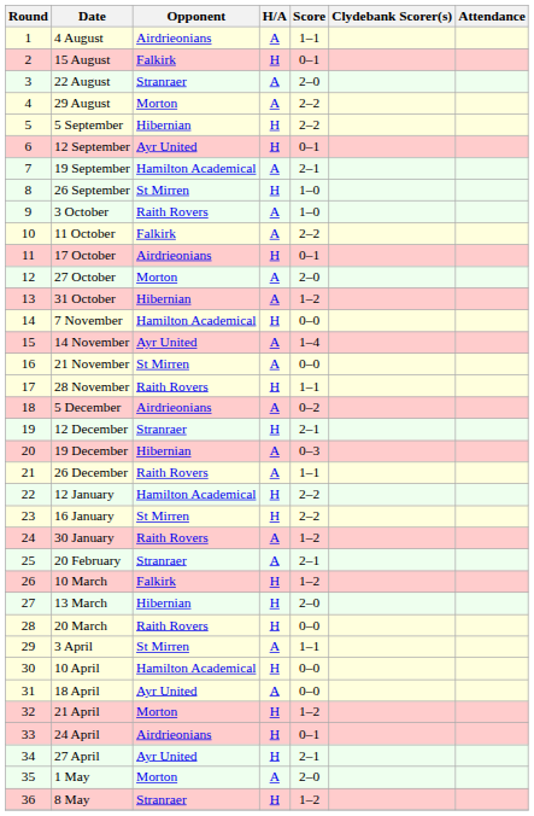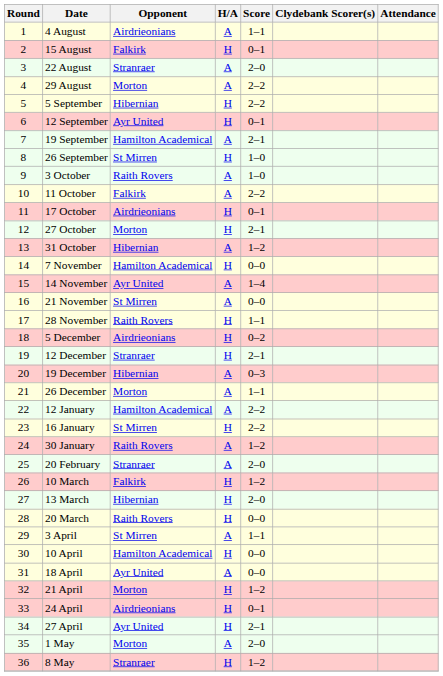 <table class="wikitable" style="text-align:center">
 <tr>
 <th>Round</th>
 <th>Date</th>
 <th>Opponent</th>
 <th>H/A</th>
 <th>Score</th>
 <th>Clydebank Scorer(s)</th>
 <th>Attendance</th>
 </tr>
 <tr bgcolor=#FFFFDD>
 <td>1</td>
 <td align=left>4 August</td>
 <td align=left><a href='#'>Airdrieonians</a></td>
 <td><a href='#'>A</a></td>
 <td>1–1</td>
 <td align=left></td>
 <td></td>
 </tr>
 <tr bgcolor=#FFCCCC>
 <td>2</td>
 <td align=left>15 August</td>
 <td align=left><a href='#'>Falkirk</a></td>
 <td><a href='#'>H</a></td>
 <td>0–1</td>
 <td align=left></td>
 <td></td>
 </tr>
 <tr bgcolor=#EEFFEE>
 <td>3</td>
 <td align=left>22 August</td>
 <td align=left><a href='#'>Stranraer</a></td>
 <td><a href='#'>A</a></td>
 <td>2–0</td>
 <td align=left></td>
 <td></td>
 </tr>
 <tr bgcolor=#FFFFDD>
 <td>4</td>
 <td align=left>29 August</td>
 <td align=left><a href='#'>Morton</a></td>
 <td><a href='#'>A</a></td>
 <td>2–2</td>
 <td align=left></td>
 <td></td>
 </tr>
 <tr bgcolor=#FFFFDD>
 <td>5</td>
 <td align=left>5 September</td>
 <td align=left><a href='#'>Hibernian</a></td>
 <td><a href='#'>H</a></td>
 <td>2–2</td>
 <td align=left></td>
 <td></td>
 </tr>
 <tr bgcolor=#FFCCCC>
 <td>6</td>
 <td align=left>12 September</td>
 <td align=left><a href='#'>Ayr United</a></td>
 <td><a href='#'>H</a></td>
 <td>0–1</td>
 <td align=left></td>
 <td></td>
 </tr>
 <tr bgcolor=#EEFFEE>
 <td>7</td>
 <td align=left>19 September</td>
 <td align=left><a href='#'>Hamilton Academical</a></td>
 <td><a href='#'>A</a></td>
 <td>2–1</td>
 <td align=left></td>
 <td></td>
 </tr>
 <tr bgcolor=#EEFFEE>
 <td>8</td>
 <td align=left>26 September</td>
 <td align=left><a href='#'>St Mirren</a></td>
 <td><a href='#'>H</a></td>
 <td>1–0</td>
 <td align=left></td>
 <td></td>
 </tr>
 <tr bgcolor=#EEFFEE>
 <td>9</td>
 <td align=left>3 October</td>
 <td align=left><a href='#'>Raith Rovers</a></td>
 <td><a href='#'>A</a></td>
 <td>1–0</td>
 <td align=left></td>
 <td></td>
 </tr>
 <tr bgcolor=#FFFFDD>
 <td>10</td>
 <td align=left>11 October</td>
 <td align=left><a href='#'>Falkirk</a></td>
 <td><a href='#'>A</a></td>
 <td>2–2</td>
 <td align=left></td>
 <td></td>
 </tr>
 <tr bgcolor=#FFCCCC>
 <td>11</td>
 <td align=left>17 October</td>
 <td align=left><a href='#'>Airdrieonians</a></td>
 <td><a href='#'>H</a></td>
 <td>0–1</td>
 <td align=left></td>
 <td></td>
 </tr>
 <tr bgcolor=#EEFFEE>
 <td>12</td>
 <td align=left>27 October</td>
 <td align=left><a href='#'>Morton</a></td>
-<td><a href='#'>A</a></td>
-<td>2–0</td>
+<td><a href='#'>H</a></td>
+<td>2–1</td>
 <td align=left></td>
 <td></td>
 </tr>
 <tr bgcolor=#FFCCCC>
 <td>13</td>
 <td align=left>31 October</td>
 <td align=left><a href='#'>Hibernian</a></td>
 <td><a href='#'>A</a></td>
 <td>1–2</td>
 <td align=left></td>
 <td></td>
 </tr>
 <tr bgcolor=#FFFFDD>
 <td>14</td>
 <td align=left>7 November</td>
 <td align=left><a href='#'>Hamilton Academical</a></td>
 <td><a href='#'>H</a></td>
 <td>0–0</td>
 <td align=left></td>
 <td></td>
 </tr>
 <tr bgcolor=#FFCCCC>
 <td>15</td>
 <td align=left>14 November</td>
 <td align=left><a href='#'>Ayr United</a></td>
 <td><a href='#'>A</a></td>
 <td>1–4</td>
 <td align=left></td>
 <td></td>
 </tr>
 <tr bgcolor=#FFFFDD>
 <td>16</td>
 <td align=left>21 November</td>
 <td align=left><a href='#'>St Mirren</a></td>
 <td><a href='#'>A</a></td>
 <td>0–0</td>
 <td align=left></td>
 <td></td>
 </tr>
 <tr bgcolor=#FFFFDD>
 <td>17</td>
 <td align=left>28 November</td>
 <td align=left><a href='#'>Raith Rovers</a></td>
 <td><a href='#'>H</a></td>
 <td>1–1</td>
 <td align=left></td>
 <td></td>
 </tr>
 <tr bgcolor=#FFCCCC>
 <td>18</td>
 <td align=left>5 December</td>
 <td align=left><a href='#'>Airdrieonians</a></td>
-<td><a href='#'>A</a></td>
+<td><a href='#'>H</a></td>
 <td>0–2</td>
 <td align=left></td>
 <td></td>
 </tr>
 <tr bgcolor=#EEFFEE>
 <td>19</td>
 <td align=left>12 December</td>
 <td align=left><a href='#'>Stranraer</a></td>
 <td><a href='#'>H</a></td>
 <td>2–1</td>
 <td align=left></td>
 <td></td>
 </tr>
 <tr bgcolor=#FFCCCC>
 <td>20</td>
 <td align=left>19 December</td>
 <td align=left><a href='#'>Hibernian</a></td>
 <td><a href='#'>A</a></td>
 <td>0–3</td>
 <td align=left></td>
 <td></td>
 </tr>
 <tr bgcolor=#FFFFDD>
 <td>21</td>
 <td align=left>26 December</td>
-<td align=left><a href='#'>Raith Rovers</a></td>
+<td align=left><a href='#'>Morton</a></td>
 <td><a href='#'>A</a></td>
 <td>1–1</td>
 <td align=left></td>
 <td></td>
 </tr>
 <tr bgcolor=#EEFFEE>
 <td>22</td>
 <td align=left>12 January</td>
 <td align=left><a href='#'>Hamilton Academical</a></td>
-<td><a href='#'>H</a></td>
+<td><a href='#'>A</a></td>
 <td>2–2</td>
 <td align=left></td>
 <td></td>
 </tr>
 <tr bgcolor=#FFFFDD>
 <td>23</td>
 <td align=left>16 January</td>
 <td align=left><a href='#'>St Mirren</a></td>
 <td><a href='#'>H</a></td>
 <td>2–2</td>
 <td align=left></td>
 <td></td>
 </tr>
 <tr bgcolor=#FFCCCC>
 <td>24</td>
 <td align=left>30 January</td>
 <td align=left><a href='#'>Raith Rovers</a></td>
 <td><a href='#'>A</a></td>
 <td>1–2</td>
 <td align=left></td>
 <td></td>
 </tr>
 <tr bgcolor=#EEFFEE>
 <td>25</td>
 <td align=left>20 February</td>
 <td align=left><a href='#'>Stranraer</a></td>
 <td><a href='#'>A</a></td>
-<td>2–1</td>
+<td>2–0</td>
 <td align=left></td>
 <td></td>
 </tr>
 <tr bgcolor=#FFCCCC>
 <td>26</td>
 <td align=left>10 March</td>
 <td align=left><a href='#'>Falkirk</a></td>
 <td><a href='#'>H</a></td>
 <td>1–2</td>
 <td align=left></td>
 <td></td>
 </tr>
 <tr bgcolor=#EEFFEE>
 <td>27</td>
 <td align=left>13 March</td>
 <td align=left><a href='#'>Hibernian</a></td>
 <td><a href='#'>H</a></td>
 <td>2–0</td>
 <td align=left></td>
 <td></td>
 </tr>
 <tr bgcolor=#FFFFDD>
 <td>28</td>
 <td align=left>20 March</td>
 <td align=left><a href='#'>Raith Rovers</a></td>
 <td><a href='#'>H</a></td>
 <td>0–0</td>
 <td align=left></td>
 <td></td>
 </tr>
 <tr bgcolor=#FFFFDD>
 <td>29</td>
 <td align=left>3 April</td>
 <td align=left><a href='#'>St Mirren</a></td>
 <td><a href='#'>A</a></td>
 <td>1–1</td>
 <td align=left></td>
 <td></td>
 </tr>
 <tr bgcolor=#FFFFDD>
 <td>30</td>
 <td align=left>10 April</td>
 <td align=left><a href='#'>Hamilton Academical</a></td>
 <td><a href='#'>H</a></td>
 <td>0–0</td>
 <td align=left></td>
 <td></td>
 </tr>
 <tr bgcolor=#FFFFDD>
 <td>31</td>
 <td align=left>18 April</td>
 <td align=left><a href='#'>Ayr United</a></td>
 <td><a href='#'>A</a></td>
 <td>0–0</td>
 <td align=left></td>
 <td></td>
 </tr>
 <tr bgcolor=#FFCCCC>
 <td>32</td>
 <td align=left>21 April</td>
 <td align=left><a href='#'>Morton</a></td>
 <td><a href='#'>H</a></td>
 <td>1–2</td>
 <td align=left></td>
 <td></td>
 </tr>
 <tr bgcolor=#FFCCCC>
 <td>33</td>
 <td align=left>24 April</td>
 <td align=left><a href='#'>Airdrieonians</a></td>
 <td><a href='#'>H</a></td>
 <td>0–1</td>
 <td align=left></td>
 <td></td>
 </tr>
 <tr bgcolor=#EEFFEE>
 <td>34</td>
 <td align=left>27 April</td>
 <td align=left><a href='#'>Ayr United</a></td>
 <td><a href='#'>H</a></td>
 <td>2–1</td>
 <td align=left></td>
 <td></td>
 </tr>
 <tr bgcolor=#EEFFEE>
 <td>35</td>
 <td align=left>1 May</td>
 <td align=left><a href='#'>Morton</a></td>
 <td><a href='#'>A</a></td>
 <td>2–0</td>
 <td align=left></td>
 <td></td>
 </tr>
 <tr bgcolor=#FFCCCC>
 <td>36</td>
 <td align=left>8 May</td>
 <td align=left><a href='#'>Stranraer</a></td>
 <td><a href='#'>H</a></td>
 <td>1–2</td>
 <td align=left></td>
 <td></td>
 </tr>
 <tr>
 </tr>
 </table>
